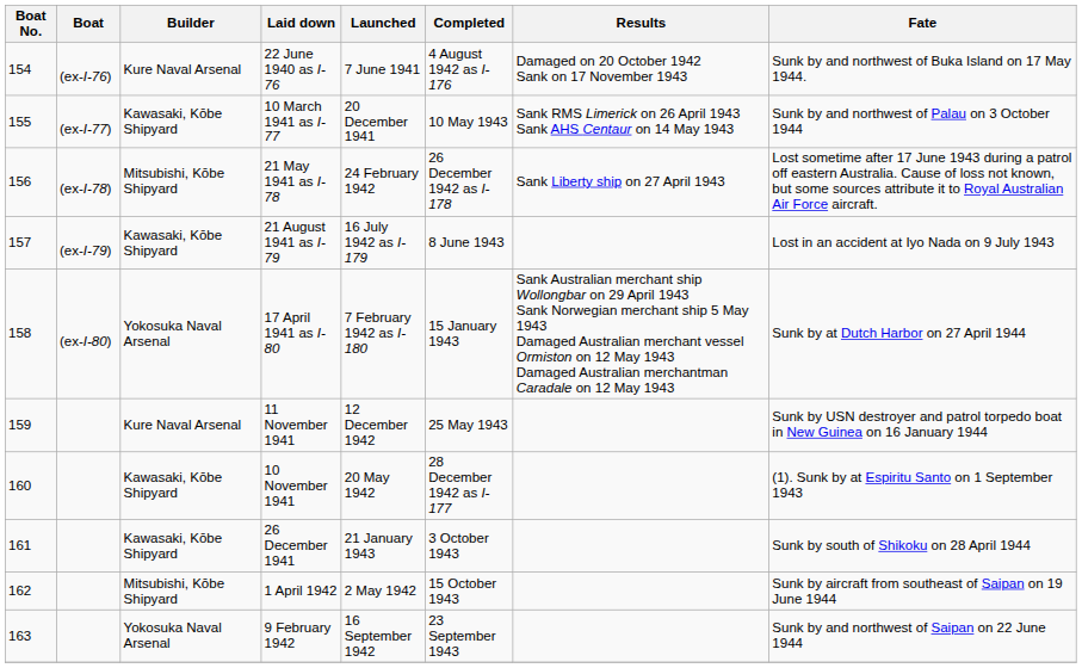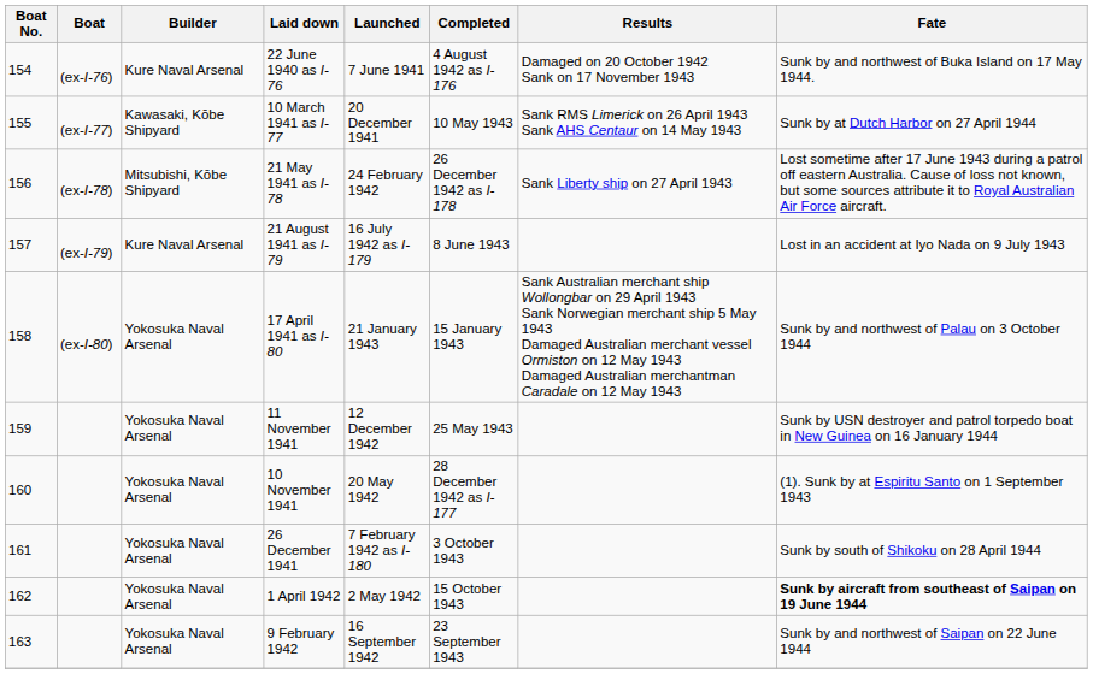 <table class="wikitable">
 <tr>
 <th width=4%><strong>Boat No.</strong></th>
 <th width=5%>Boat</th>
 <th width=11%><strong>Builder</strong></th>
 <th width=5%><strong>Laid down</strong></th>
 <th width=5%><strong>Launched</strong></th>
 <th width=5%><strong>Completed</strong></th>
 <th width=20%><strong>Results</strong></th>
 <th width=24%><strong>Fate</strong></th>
 </tr>
 <tr>
 <td>154</td>
 <td><br>(ex-<em>I-76</em>)</td>
 <td>Kure Naval Arsenal</td>
 <td>22 June 1940 as <em>I-76</em></td>
 <td>7 June 1941</td>
 <td>4 August 1942 as <em>I-176</em></td>
 <td>Damaged  on 20 October 1942<br>Sank  on 17 November 1943</td>
 <td>Sunk by  and  northwest of Buka Island on 17 May 1944.</td>
 </tr>
 <tr>
 <td>155</td>
 <td><br>(ex-<em>I-77</em>)</td>
 <td>Kawasaki, Kōbe Shipyard</td>
 <td>10 March 1941 as <em>I-77</em></td>
 <td>20 December 1941</td>
 <td>10 May 1943</td>
 <td>Sank RMS <em>Limerick</em> on 26 April 1943<br>Sank <a href='#'>AHS <em>Centaur</em></a> on 14 May 1943</td>
-<td>Sunk by  and  northwest of <a href='#'>Palau</a> on 3 October 1944</td>
+<td>Sunk by  at <a href='#'>Dutch Harbor</a>  on 27 April 1944</td>
 </tr>
 <tr>
 <td>156</td>
 <td><br>(ex-<em>I-78</em>)</td>
 <td>Mitsubishi, Kōbe Shipyard</td>
 <td>21 May 1941 as <em>I-78</em></td>
 <td>24 February 1942</td>
 <td>26 December 1942 as <em>I-178</em></td>
 <td>Sank <a href='#'>Liberty ship</a>  on 27 April 1943</td>
 <td>Lost sometime after 17 June 1943 during a patrol off eastern Australia. Cause of loss not known, but some sources attribute it to <a href='#'>Royal Australian Air Force</a> aircraft.</td>
 </tr>
 <tr>
 <td>157</td>
 <td><br>(ex-<em>I-79</em>)</td>
-<td>Kawasaki, Kōbe Shipyard</td>
+<td>Kure Naval Arsenal</td>
 <td>21 August 1941 as <em>I-79</em></td>
 <td>16 July 1942 as <em>I-179</em></td>
 <td>8 June 1943</td>
 <td></td>
 <td>Lost in an accident at Iyo Nada on 9 July 1943</td>
 </tr>
 <tr>
 <td>158</td>
 <td><br>(ex-<em>I-80</em>)</td>
 <td>Yokosuka Naval Arsenal</td>
 <td>17 April 1941 as <em>I-80</em></td>
-<td>7 February 1942 as <em>I-180</em></td>
+<td>21 January 1943</td>
 <td>15 January 1943</td>
 <td>Sank Australian merchant ship <em>Wollongbar</em> on 29 April 1943<br>Sank Norwegian merchant ship  5 May 1943<br>Damaged Australian merchant vessel <em>Ormiston</em> on 12 May 1943<br>Damaged Australian merchantman <em>Caradale</em> on 12 May 1943</td>
-<td>Sunk by  at <a href='#'>Dutch Harbor</a>  on 27 April 1944</td>
+<td>Sunk by  and  northwest of <a href='#'>Palau</a> on 3 October 1944</td>
 </tr>
 <tr>
 <td>159</td>
 <td></td>
-<td>Kure Naval Arsenal</td>
+<td>Yokosuka Naval Arsenal</td>
 <td>11 November 1941</td>
 <td>12 December 1942</td>
 <td>25 May 1943</td>
 <td></td>
 <td>Sunk by USN destroyer and patrol torpedo boat in <a href='#'>New Guinea</a> on 16 January 1944</td>
 </tr>
 <tr>
 <td>160</td>
 <td></td>
-<td>Kawasaki, Kōbe Shipyard</td>
+<td>Yokosuka Naval Arsenal</td>
 <td>10 November 1941</td>
 <td>20 May 1942</td>
 <td>28 December 1942 as <em>I-177</em></td>
 <td></td>
 <td>(1). Sunk by  at <a href='#'>Espiritu Santo</a> on 1 September 1943</td>
 </tr>
 <tr>
 <td>161</td>
 <td></td>
-<td>Kawasaki, Kōbe Shipyard</td>
+<td>Yokosuka Naval Arsenal</td>
 <td>26 December 1941</td>
-<td>21 January 1943</td>
+<td>7 February 1942 as <em>I-180</em></td>
 <td>3 October 1943</td>
 <td></td>
 <td>Sunk by  south of <a href='#'>Shikoku</a> on 28 April 1944</td>
 </tr>
 <tr>
 <td>162</td>
 <td></td>
-<td>Mitsubishi, Kōbe Shipyard</td>
+<td>Yokosuka Naval Arsenal</td>
 <td>1 April 1942</td>
 <td>2 May 1942</td>
 <td>15 October 1943</td>
 <td></td>
-<td>Sunk by aircraft from  southeast of <a href='#'>Saipan</a> on 19 June 1944</td>
+<td><strong>Sunk by aircraft from  southeast of <a href='#'>Saipan</a> on 19 June 1944</strong></td>
 </tr>
 <tr>
 <td>163</td>
 <td></td>
 <td>Yokosuka Naval Arsenal</td>
 <td>9 February 1942</td>
 <td>16 September 1942</td>
 <td>23 September 1943</td>
 <td></td>
 <td>Sunk by  and  northwest of <a href='#'>Saipan</a> on 22 June 1944</td>
 </tr>
 <tr>
 </tr>
 </table>
